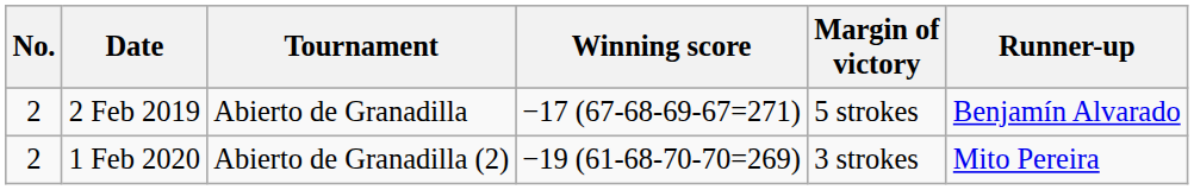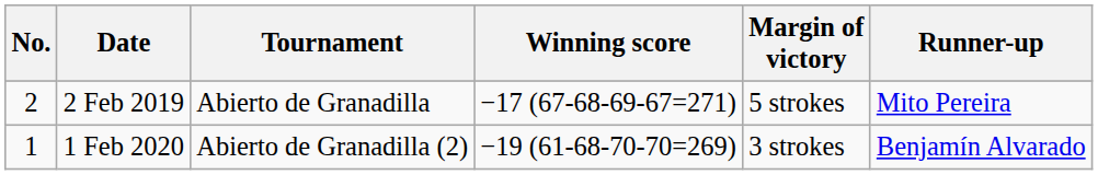 <table class="wikitable" style="font-size:95%;">
 <tr>
 <th>No.</th>
 <th>Date</th>
 <th>Tournament</th>
 <th>Winning score</th>
 <th>Margin of<br>victory</th>
 <th>Runner-up</th>
 </tr>
 <tr>
 <td align=center>2</td>
 <td align=right>2 Feb 2019</td>
 <td>Abierto de Granadilla</td>
 <td>−17 (67-68-69-67=271)</td>
 <td>5 strokes</td>
-<td> <a href='#'>Benjamín Alvarado</a></td>
+<td> <a href='#'>Mito Pereira</a></td>
 </tr>
 <tr>
-<td align=center>2</td>
+<td align=center>1</td>
 <td align=right>1 Feb 2020</td>
 <td>Abierto de Granadilla (2)</td>
 <td>−19 (61-68-70-70=269)</td>
 <td>3 strokes</td>
-<td> <a href='#'>Mito Pereira</a></td>
+<td> <a href='#'>Benjamín Alvarado</a></td>
 </tr>
 </table>
